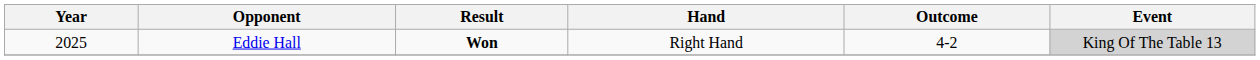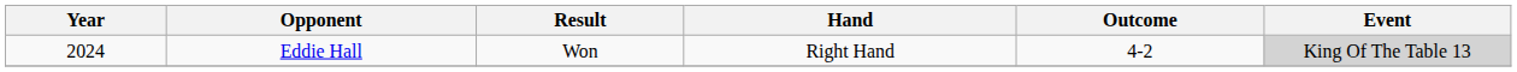 <table class="wikitable mw-collapsible" style="text-align: center;" width="100%">
 <tr>
 <th><strong>Year</strong></th>
 <th scope="col">Opponent</th>
 <th scope="col">Result</th>
 <th scope="col">Hand</th>
 <th style="width: 200px;">Outcome</th>
 <th style="width: 200px;">Event</th>
 </tr>
 <tr>
-<td>2025</td>
+<td>2024</td>
 <td><a href='#'>Eddie Hall</a></td>
-<td><strong>Won</strong></td>
+<td>Won</td>
 <td>Right Hand</td>
 <td>4-2</td>
 <td style="background: lightgrey;">King Of The Table 13</td>
 </tr>
 <tr>
 </tr>
 </table>
